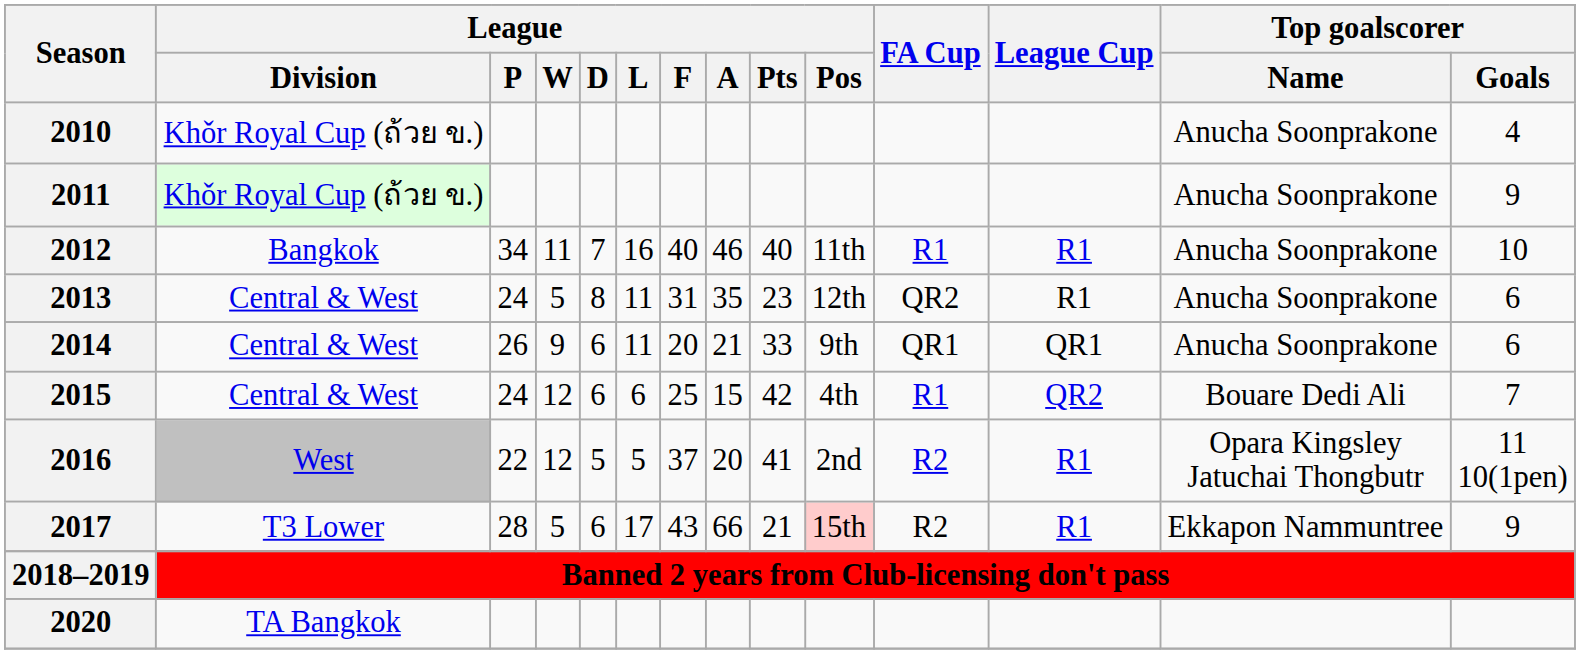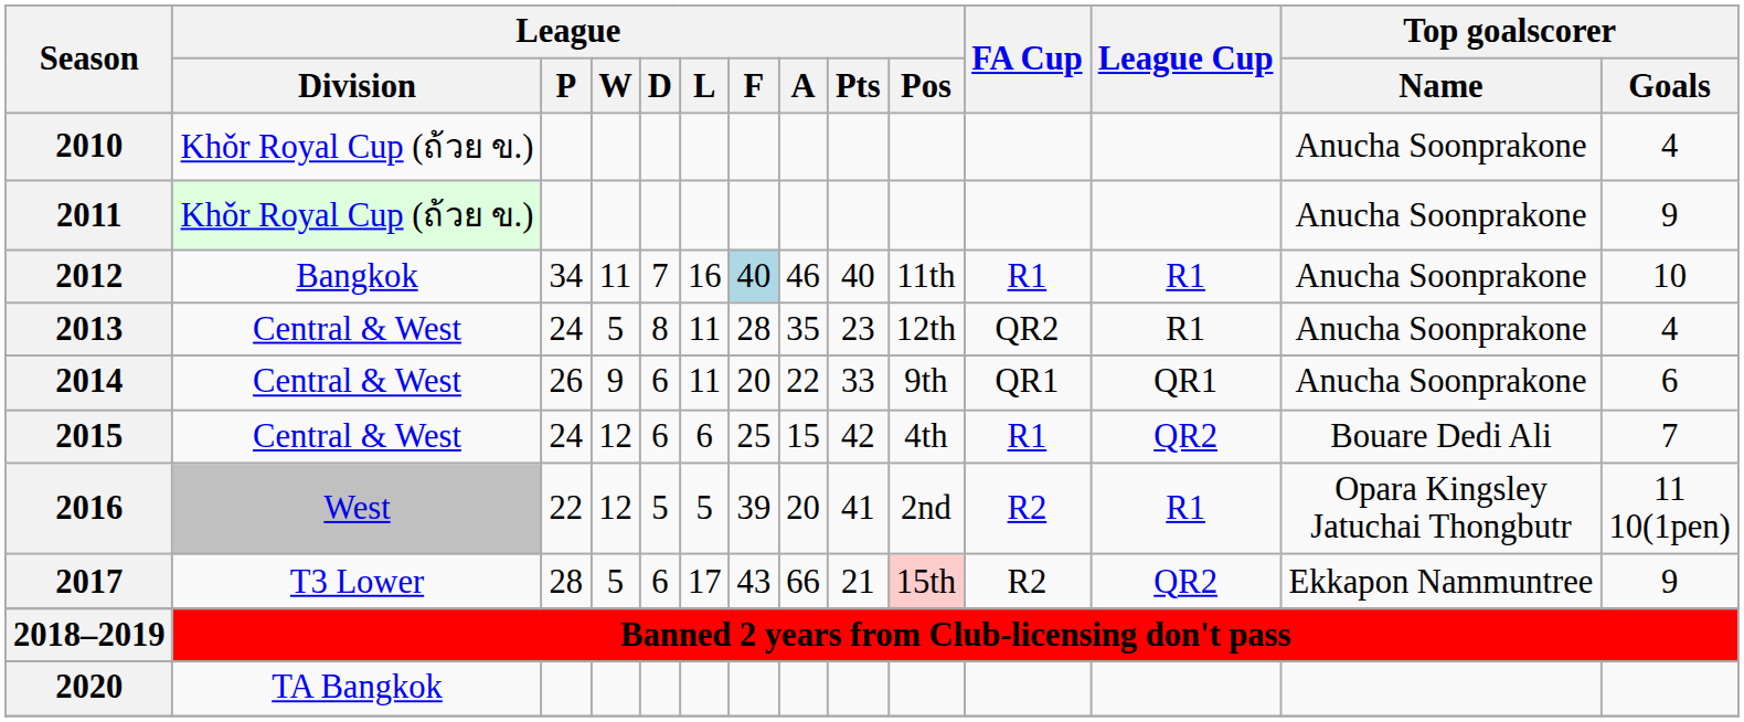 <table class="wikitable" style="text-align: center">
 <tr>
 <th rowspan=2>Season</th>
 <th colspan=9>League</th>
 <th rowspan=2><a href='#'>FA Cup</a></th>
 <th rowspan=2><a href='#'>League Cup</a></th>
 <th colspan=2>Top goalscorer</th>
 </tr>
 <tr>
 <th>Division</th>
 <th>P</th>
 <th>W</th>
 <th>D</th>
 <th>L</th>
 <th>F</th>
 <th>A</th>
 <th>Pts</th>
 <th>Pos</th>
 <th>Name</th>
 <th>Goals</th>
 </tr>
 <tr>
 <th>2010</th>
 <td><a href='#'>Khǒr Royal Cup</a> (ถ้วย ข.)</td>
 <td></td>
 <td></td>
 <td></td>
 <td></td>
 <td></td>
 <td></td>
 <td></td>
 <td></td>
 <td></td>
 <td></td>
 <td>Anucha Soonprakone</td>
 <td>4</td>
 </tr>
 <tr>
 <th>2011</th>
 <td bgcolor="#DDFFDD"><a href='#'>Khǒr Royal Cup</a> (ถ้วย ข.)</td>
 <td></td>
 <td></td>
 <td></td>
 <td></td>
 <td></td>
 <td></td>
 <td></td>
 <td></td>
 <td></td>
 <td></td>
 <td>Anucha Soonprakone</td>
 <td>9</td>
 </tr>
 <tr>
 <th>2012</th>
 <td><a href='#'>Bangkok</a></td>
 <td>34</td>
 <td>11</td>
 <td>7</td>
 <td>16</td>
-<td>40</td>
+<td style="background: lightblue;">40</td>
 <td>46</td>
 <td>40</td>
 <td>11th</td>
 <td><a href='#'>R1</a></td>
 <td><a href='#'>R1</a></td>
 <td>Anucha Soonprakone</td>
 <td>10</td>
 </tr>
 <tr>
 <th>2013</th>
 <td><a href='#'>Central & West</a></td>
 <td>24</td>
 <td>5</td>
 <td>8</td>
 <td>11</td>
-<td>31</td>
+<td>28</td>
 <td>35</td>
 <td>23</td>
 <td>12th</td>
 <td>QR2</td>
 <td>R1</td>
 <td>Anucha Soonprakone</td>
-<td>6</td>
+<td>4</td>
 </tr>
 <tr>
 <th>2014</th>
 <td><a href='#'>Central & West</a></td>
 <td>26</td>
 <td>9</td>
 <td>6</td>
 <td>11</td>
 <td>20</td>
-<td>21</td>
+<td>22</td>
 <td>33</td>
 <td>9th</td>
 <td>QR1</td>
 <td>QR1</td>
 <td>Anucha Soonprakone</td>
 <td>6</td>
 </tr>
 <tr>
 <th>2015</th>
 <td><a href='#'>Central & West</a></td>
 <td>24</td>
 <td>12</td>
 <td>6</td>
 <td>6</td>
 <td>25</td>
 <td>15</td>
 <td>42</td>
 <td>4th</td>
 <td><a href='#'>R1</a></td>
 <td><a href='#'>QR2</a></td>
 <td>Bouare Dedi Ali</td>
 <td>7</td>
 </tr>
 <tr>
 <th>2016</th>
 <td bgcolor=silver><a href='#'>West</a></td>
 <td>22</td>
 <td>12</td>
 <td>5</td>
 <td>5</td>
-<td>37</td>
+<td>39</td>
 <td>20</td>
 <td>41</td>
 <td>2nd</td>
 <td><a href='#'>R2</a></td>
 <td><a href='#'>R1</a></td>
 <td>Opara Kingsley<br>Jatuchai Thongbutr</td>
 <td>11<br>10(1pen)</td>
 </tr>
 <tr>
 <th>2017</th>
 <td><a href='#'>T3 Lower</a></td>
 <td>28</td>
 <td>5</td>
 <td>6</td>
 <td>17</td>
 <td>43</td>
 <td>66</td>
 <td>21</td>
 <td bgcolor= "#FFCCCC">15th</td>
 <td>R2</td>
-<td><a href='#'>R1</a></td>
+<td><a href='#'>QR2</a></td>
 <td>Ekkapon Nammuntree</td>
 <td>9</td>
 </tr>
 <tr>
 </tr>
 <tr bgcolor=red>
 <th>2018–2019</th>
 <td colspan=16><strong>Banned 2 years from Club-licensing don't pass</strong></td>
 </tr>
 <tr>
 <th>2020</th>
 <td><a href='#'>TA Bangkok</a></td>
 <td></td>
 <td></td>
 <td></td>
 <td></td>
 <td></td>
 <td></td>
 <td></td>
 <td></td>
 <td></td>
 <td></td>
 <td></td>
 <td></td>
 </tr>
 <tr>
 </tr>
 </table>
